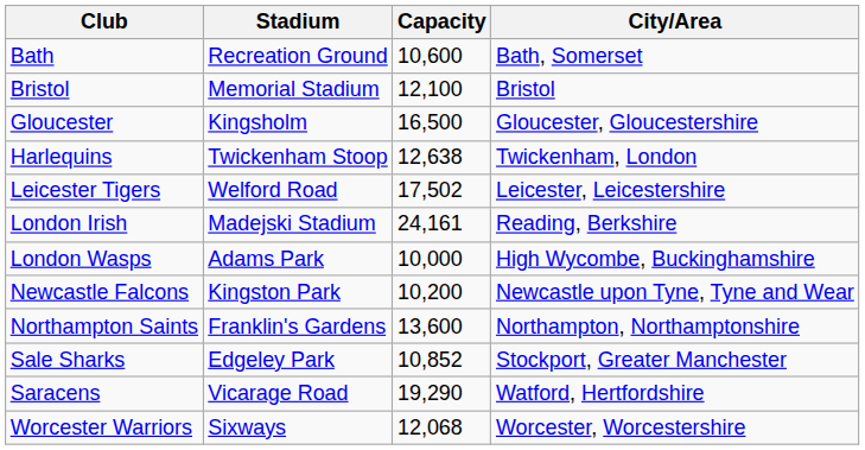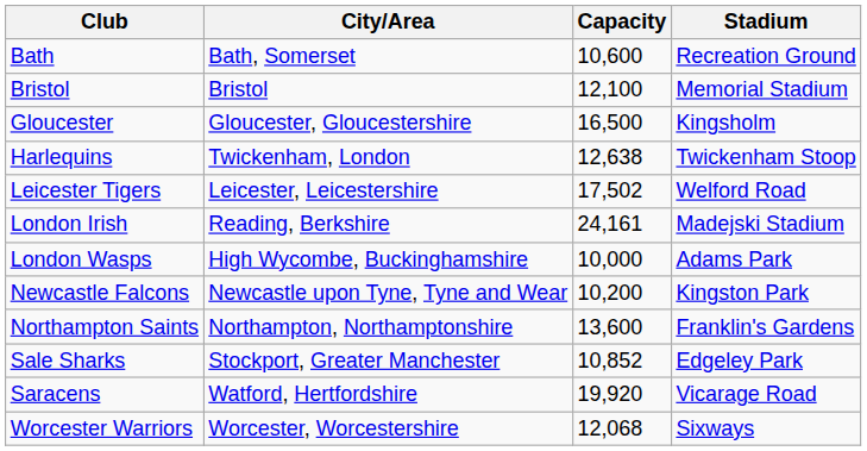 <table class="wikitable sortable">
 <tr>
 <th>Club</th>
+<th>City/Area</th>
+<th>Capacity</th>
 <th>Stadium</th>
-<th>Capacity</th>
-<th>City/Area</th>
 </tr>
 <tr>
 <td><a href='#'>Bath</a></td>
+<td><a href='#'>Bath</a>, <a href='#'>Somerset</a></td>
+<td>10,600</td>
 <td><a href='#'>Recreation Ground</a></td>
-<td>10,600</td>
-<td><a href='#'>Bath</a>, <a href='#'>Somerset</a></td>
 </tr>
 <tr>
 <td><a href='#'>Bristol</a></td>
+<td><a href='#'>Bristol</a></td>
+<td>12,100</td>
 <td><a href='#'>Memorial Stadium</a></td>
-<td>12,100</td>
-<td><a href='#'>Bristol</a></td>
 </tr>
 <tr>
 <td><a href='#'>Gloucester</a></td>
+<td><a href='#'>Gloucester</a>, <a href='#'>Gloucestershire</a></td>
+<td>16,500</td>
 <td><a href='#'>Kingsholm</a></td>
-<td>16,500</td>
-<td><a href='#'>Gloucester</a>, <a href='#'>Gloucestershire</a></td>
 </tr>
 <tr>
 <td><a href='#'>Harlequins</a></td>
+<td><a href='#'>Twickenham</a>, <a href='#'>London</a></td>
+<td>12,638</td>
 <td><a href='#'>Twickenham Stoop</a></td>
-<td>12,638</td>
-<td><a href='#'>Twickenham</a>, <a href='#'>London</a></td>
 </tr>
 <tr>
 <td><a href='#'>Leicester Tigers</a></td>
+<td><a href='#'>Leicester</a>, <a href='#'>Leicestershire</a></td>
+<td>17,502</td>
 <td><a href='#'>Welford Road</a></td>
-<td>17,502</td>
-<td><a href='#'>Leicester</a>, <a href='#'>Leicestershire</a></td>
 </tr>
 <tr>
 <td><a href='#'>London Irish</a></td>
+<td><a href='#'>Reading</a>, <a href='#'>Berkshire</a></td>
+<td>24,161</td>
 <td><a href='#'>Madejski Stadium</a></td>
-<td>24,161</td>
-<td><a href='#'>Reading</a>, <a href='#'>Berkshire</a></td>
 </tr>
 <tr>
 <td><a href='#'>London Wasps</a></td>
+<td><a href='#'>High Wycombe</a>, <a href='#'>Buckinghamshire</a></td>
+<td>10,000</td>
 <td><a href='#'>Adams Park</a></td>
-<td>10,000</td>
-<td><a href='#'>High Wycombe</a>, <a href='#'>Buckinghamshire</a></td>
 </tr>
 <tr>
 <td><a href='#'>Newcastle Falcons</a></td>
+<td><a href='#'>Newcastle upon Tyne</a>, <a href='#'>Tyne and Wear</a></td>
+<td>10,200</td>
 <td><a href='#'>Kingston Park</a></td>
-<td>10,200</td>
-<td><a href='#'>Newcastle upon Tyne</a>, <a href='#'>Tyne and Wear</a></td>
 </tr>
 <tr>
 <td><a href='#'>Northampton Saints</a></td>
+<td><a href='#'>Northampton</a>, <a href='#'>Northamptonshire</a></td>
+<td>13,600</td>
 <td><a href='#'>Franklin's Gardens</a></td>
-<td>13,600</td>
-<td><a href='#'>Northampton</a>, <a href='#'>Northamptonshire</a></td>
 </tr>
 <tr>
 <td><a href='#'>Sale Sharks</a></td>
+<td><a href='#'>Stockport</a>, <a href='#'>Greater Manchester</a></td>
+<td>10,852</td>
 <td><a href='#'>Edgeley Park</a></td>
-<td>10,852</td>
-<td><a href='#'>Stockport</a>, <a href='#'>Greater Manchester</a></td>
 </tr>
 <tr>
 <td><a href='#'>Saracens</a></td>
+<td><a href='#'>Watford</a>, <a href='#'>Hertfordshire</a></td>
+<td>19,920</td>
 <td><a href='#'>Vicarage Road</a></td>
-<td>19,290</td>
-<td><a href='#'>Watford</a>, <a href='#'>Hertfordshire</a></td>
 </tr>
 <tr>
 <td><a href='#'>Worcester Warriors</a></td>
+<td><a href='#'>Worcester</a>, <a href='#'>Worcestershire</a></td>
+<td>12,068</td>
 <td><a href='#'>Sixways</a></td>
-<td>12,068</td>
-<td><a href='#'>Worcester</a>, <a href='#'>Worcestershire</a></td>
 </tr>
 </table>
